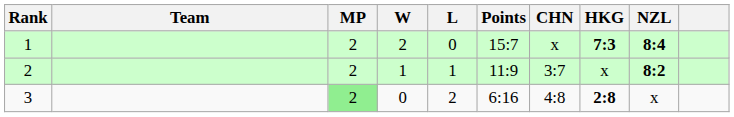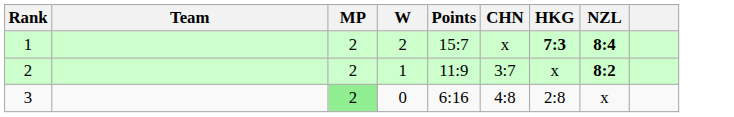 <table class="wikitable" style="text-align:center">
 <tr>
 <th>Rank</th>
 <th style="width:16em">Team</th>
 <th style="width:2.5em">MP</th>
 <th style="width:2.5em">W</th>
-<th style="width:2.5em">L</th>
 <th>Points</th>
 <th style="width:2.5em">CHN</th>
 <th style="width:2.5em">HKG</th>
 <th style="width:2.5em">NZL</th>
 <th style="width:2.5em"></th>
 </tr>
 <tr style="background:#cfc;">
 <td>1</td>
 <td style="text-align:left"></td>
 <td>2</td>
 <td>2</td>
-<td>0</td>
 <td>15:7</td>
 <td>x</td>
 <td><strong>7:3</strong></td>
 <td><strong>8:4</strong></td>
 <td></td>
 </tr>
 <tr style="background:#cfc;">
 <td>2</td>
 <td style="text-align:left"></td>
 <td>2</td>
-<td>1</td>
 <td>1</td>
 <td>11:9</td>
 <td>3:7</td>
 <td>x</td>
 <td><strong>8:2</strong></td>
 <td></td>
 </tr>
 <tr>
 <td>3</td>
 <td style="text-align:left"></td>
 <td style="background: lightgreen;">2</td>
 <td>0</td>
-<td>2</td>
 <td>6:16</td>
 <td>4:8</td>
-<td><strong>2:8</strong></td>
+<td>2:8</td>
 <td>x</td>
 <td></td>
 </tr>
 </table>
